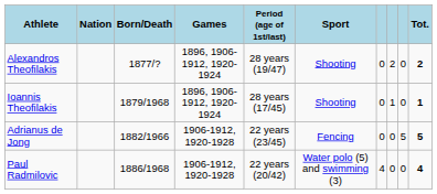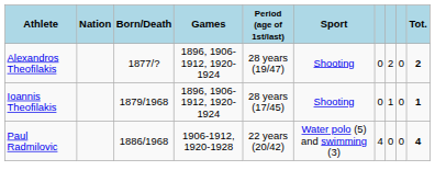 <table class="wikitable" style="text-align:center; font-size:85%; width: 90%;"  border="1">
 <tr>
 <th style="background-color:lightblue">Athlete</th>
 <th style="background-color:lightblue">Nation</th>
 <th style="background-color:lightblue">Born/Death</th>
 <th style="background-color:lightblue">Games</th>
 <th style="background-color:lightblue"><small>Period<br>(age of 1st/last)</small></th>
 <th style="background-color:lightblue">Sport</th>
 <th style="background-color:lightblue"></th>
 <th style="background-color:lightblue"></th>
 <th style="background-color:lightblue"></th>
 <th style="background-color:lightblue">Tot.</th>
 </tr>
 <tr>
 <td align=left><a href='#'>Alexandros Theofilakis</a></td>
 <td align=left></td>
 <td>1877/?</td>
 <td>1896, 1906-1912, 1920-1924</td>
 <td>28 years (19/47)</td>
 <td><a href='#'>Shooting</a></td>
 <td>0</td>
 <td>2</td>
 <td>0</td>
 <td><strong>2</strong></td>
 </tr>
 <tr>
 <td align=left><a href='#'>Ioannis Theofilakis</a></td>
 <td align=left></td>
 <td>1879/1968</td>
 <td>1896, 1906-1912, 1920-1924</td>
 <td>28 years (17/45)</td>
 <td><a href='#'>Shooting</a></td>
 <td>0</td>
 <td>1</td>
 <td>0</td>
 <td><strong>1</strong></td>
 </tr>
 <tr>
-<td align=left><a href='#'>Adrianus de Jong</a></td>
-<td align=left></td>
-<td>1882/1966</td>
-<td>1906-1912, 1920-1928</td>
-<td>22 years (23/45)</td>
-<td><a href='#'>Fencing</a></td>
-<td>0</td>
-<td>0</td>
-<td>5</td>
-<td><strong>5</strong></td>
-</tr>
-<tr>
 <td align=left><a href='#'>Paul Radmilovic</a></td>
 <td align=left></td>
 <td>1886/1968</td>
 <td>1906-1912, 1920-1928</td>
 <td>22 years (20/42)</td>
 <td><a href='#'>Water polo</a> (5) and <a href='#'>swimming</a> (3)</td>
 <td>4</td>
 <td>0</td>
 <td>0</td>
 <td><strong>4</strong></td>
 </tr>
 </table>
